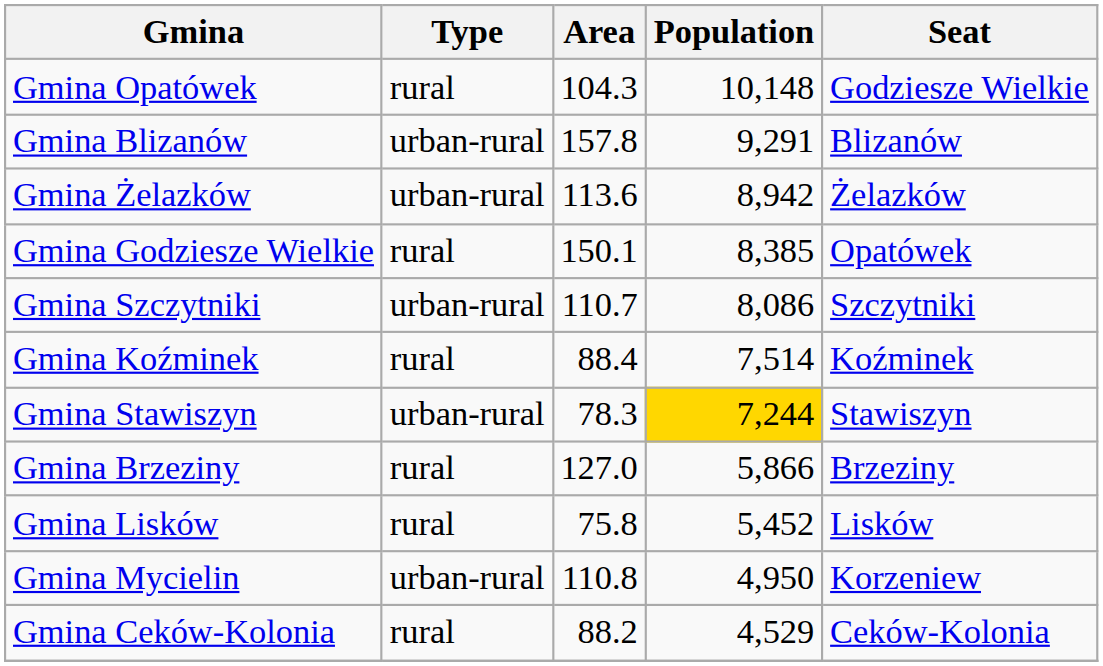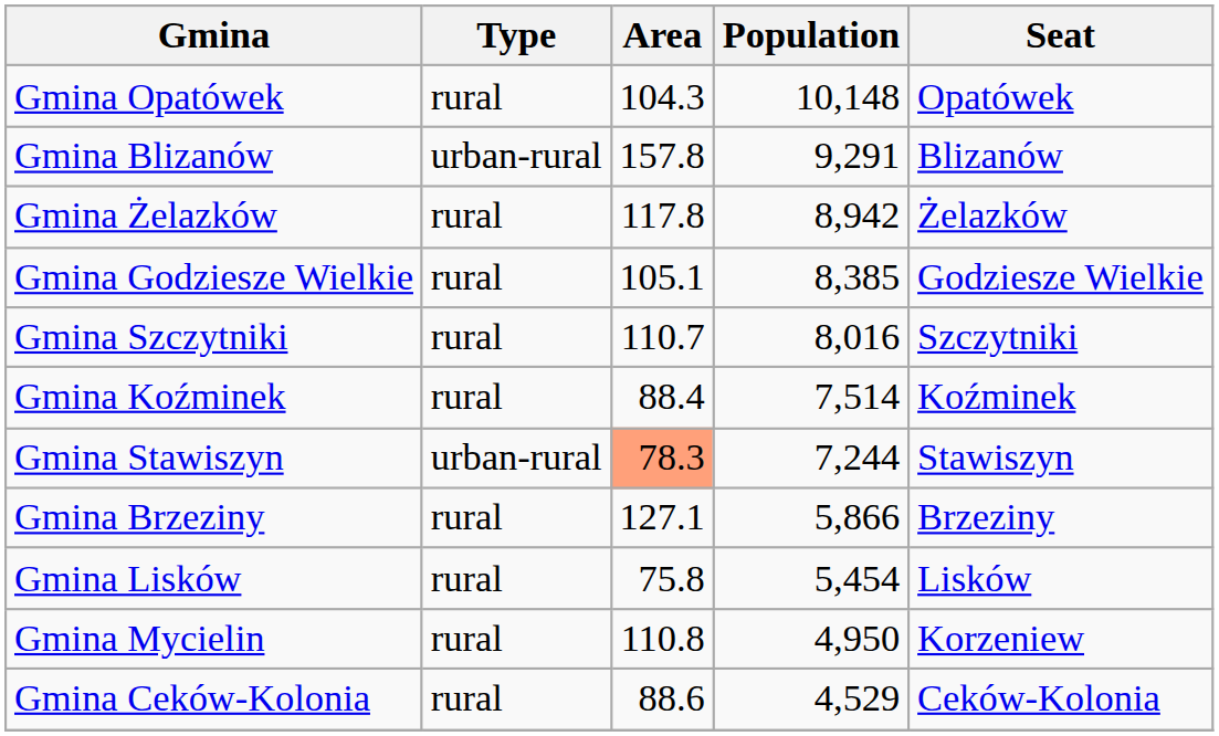 <table class="wikitable">
 <tr>
 <th>Gmina</th>
 <th>Type</th>
 <th>Area<br></th>
 <th>Population<br></th>
 <th>Seat</th>
 </tr>
 <tr>
 <td><a href='#'>Gmina Opatówek</a></td>
 <td>rural</td>
 <td style="text-align:right;">104.3</td>
 <td style="text-align:right;">10,148</td>
-<td><a href='#'>Godziesze Wielkie</a></td>
+<td><a href='#'>Opatówek</a></td>
 </tr>
 <tr>
 <td><a href='#'>Gmina Blizanów</a></td>
 <td>urban-rural</td>
 <td style="text-align:right;">157.8</td>
 <td style="text-align:right;">9,291</td>
 <td><a href='#'>Blizanów</a></td>
 </tr>
 <tr>
 <td><a href='#'>Gmina Żelazków</a></td>
-<td>urban-rural</td>
-<td style="text-align:right;">113.6</td>
+<td>rural</td>
+<td style="text-align:right;">117.8</td>
 <td style="text-align:right;">8,942</td>
 <td><a href='#'>Żelazków</a></td>
 </tr>
 <tr>
 <td><a href='#'>Gmina Godziesze Wielkie</a></td>
 <td>rural</td>
-<td style="text-align:right;">150.1</td>
+<td style="text-align:right;">105.1</td>
 <td style="text-align:right;">8,385</td>
-<td><a href='#'>Opatówek</a></td>
+<td><a href='#'>Godziesze Wielkie</a></td>
 </tr>
 <tr>
 <td><a href='#'>Gmina Szczytniki</a></td>
-<td>urban-rural</td>
+<td>rural</td>
 <td style="text-align:right;">110.7</td>
-<td style="text-align:right;">8,086</td>
+<td style="text-align:right;">8,016</td>
 <td><a href='#'>Szczytniki</a></td>
 </tr>
 <tr>
 <td><a href='#'>Gmina Koźminek</a></td>
 <td>rural</td>
 <td style="text-align:right;">88.4</td>
 <td style="text-align:right;">7,514</td>
 <td><a href='#'>Koźminek</a></td>
 </tr>
 <tr>
 <td><a href='#'>Gmina Stawiszyn</a></td>
 <td>urban-rural</td>
-<td style="text-align:right;">78.3</td>
-<td style="background: gold; text-align:right;">7,244</td>
+<td style="background: lightsalmon; text-align:right;">78.3</td>
+<td style="text-align:right;">7,244</td>
 <td><a href='#'>Stawiszyn</a></td>
 </tr>
 <tr>
 <td><a href='#'>Gmina Brzeziny</a></td>
 <td>rural</td>
-<td style="text-align:right;">127.0</td>
+<td style="text-align:right;">127.1</td>
 <td style="text-align:right;">5,866</td>
 <td><a href='#'>Brzeziny</a></td>
 </tr>
 <tr>
 <td><a href='#'>Gmina Lisków</a></td>
 <td>rural</td>
 <td style="text-align:right;">75.8</td>
-<td style="text-align:right;">5,452</td>
+<td style="text-align:right;">5,454</td>
 <td><a href='#'>Lisków</a></td>
 </tr>
 <tr>
 <td><a href='#'>Gmina Mycielin</a></td>
-<td>urban-rural</td>
+<td>rural</td>
 <td style="text-align:right;">110.8</td>
 <td style="text-align:right;">4,950</td>
 <td><a href='#'>Korzeniew</a></td>
 </tr>
 <tr>
 <td><a href='#'>Gmina Ceków-Kolonia</a></td>
 <td>rural</td>
-<td style="text-align:right;">88.2</td>
+<td style="text-align:right;">88.6</td>
 <td style="text-align:right;">4,529</td>
 <td><a href='#'>Ceków-Kolonia</a></td>
 </tr>
 <tr>
 </tr>
 </table>
